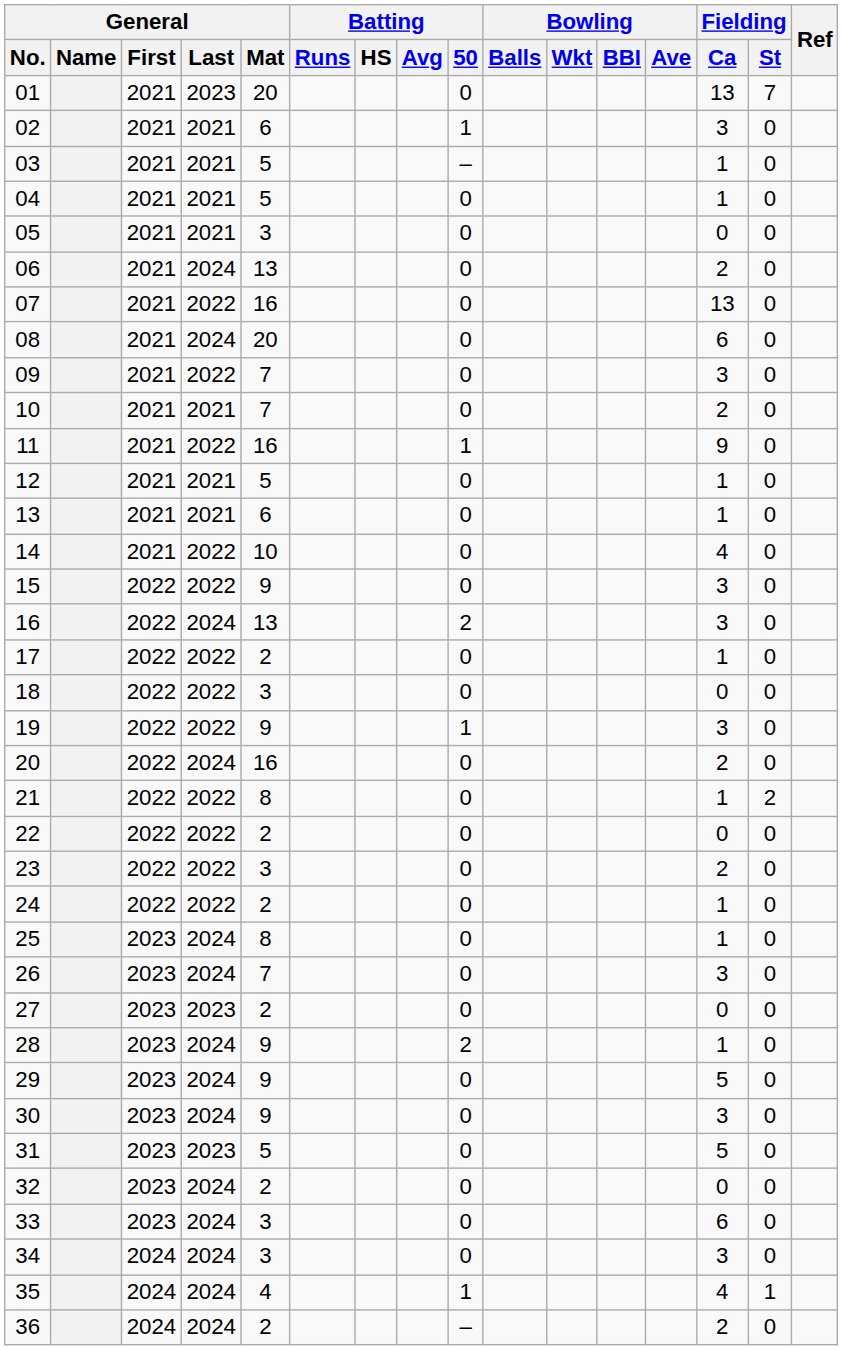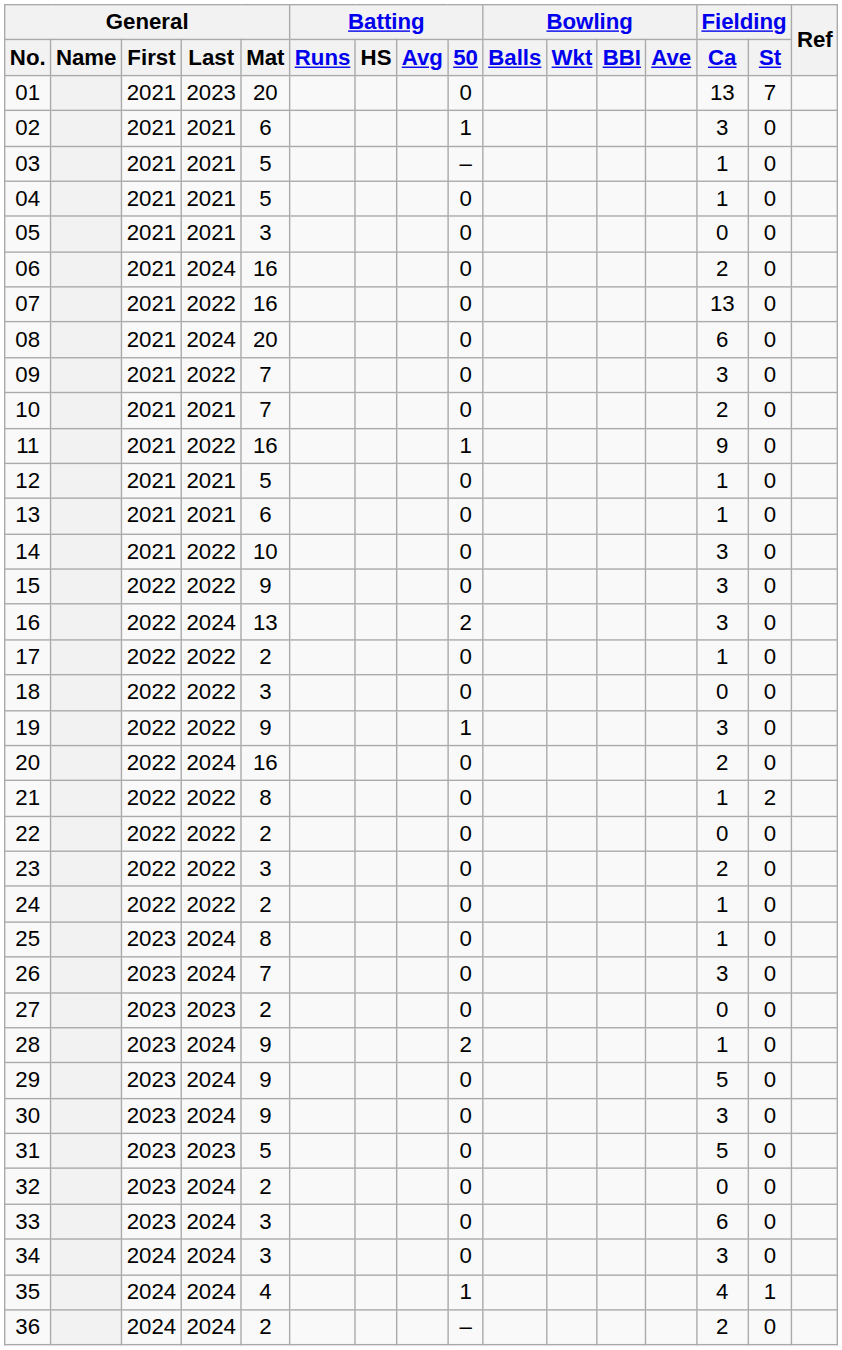 <table class="wikitable plainrowheaders sortable">
 <tr align="center">
 <th scope="col" colspan=5 class="unsortable">General</th>
 <th scope="col" colspan=4 class="unsortable"><a href='#'>Batting</a></th>
 <th scope="col" colspan=4 class="unsortable"><a href='#'>Bowling</a></th>
 <th scope="col" colspan=2 class="unsortable"><a href='#'>Fielding</a></th>
 <th scope="col" rowspan=2 class="unsortable">Ref</th>
 </tr>
 <tr align="center">
 <th scope="col">No.</th>
 <th scope="col">Name</th>
 <th scope="col">First</th>
 <th scope="col">Last</th>
 <th scope="col">Mat</th>
 <th scope="col"><a href='#'>Runs</a></th>
 <th scope="col">HS</th>
 <th scope="col"><a href='#'>Avg</a></th>
 <th scope="col"><a href='#'>50</a></th>
 <th scope="col"><a href='#'>Balls</a></th>
 <th scope="col"><a href='#'>Wkt</a></th>
 <th scope="col"><a href='#'>BBI</a></th>
 <th scope="col"><a href='#'>Ave</a></th>
 <th scope="col"><a href='#'>Ca</a></th>
 <th scope="col"><a href='#'>St</a></th>
 </tr>
 <tr align="center">
 <td><span>0</span>1</td>
 <th scope="row" align="left"></th>
 <td>2021</td>
 <td>2023</td>
 <td>20</td>
 <td></td>
 <td></td>
 <td></td>
 <td>0</td>
 <td></td>
 <td></td>
 <td></td>
 <td></td>
 <td>13</td>
 <td>7</td>
 <td></td>
 </tr>
 <tr align="center">
 <td><span>0</span>2</td>
 <th scope="row" align="left"></th>
 <td>2021</td>
 <td>2021</td>
 <td>6</td>
 <td></td>
 <td></td>
 <td></td>
 <td>1</td>
 <td></td>
 <td></td>
 <td></td>
 <td></td>
 <td>3</td>
 <td>0</td>
 <td></td>
 </tr>
 <tr align="center">
 <td><span>0</span>3</td>
 <th scope="row" align="left"></th>
 <td>2021</td>
 <td>2021</td>
 <td>5</td>
 <td></td>
 <td></td>
 <td></td>
 <td>–</td>
 <td></td>
 <td></td>
 <td></td>
 <td></td>
 <td>1</td>
 <td>0</td>
 <td></td>
 </tr>
 <tr align="center">
 <td><span>0</span>4</td>
 <th scope="row" align="left"></th>
 <td>2021</td>
 <td>2021</td>
 <td>5</td>
 <td></td>
 <td></td>
 <td></td>
 <td>0</td>
 <td></td>
 <td></td>
 <td></td>
 <td></td>
 <td>1</td>
 <td>0</td>
 <td></td>
 </tr>
 <tr align="center">
 <td><span>0</span>5</td>
 <th scope="row" align="left"></th>
 <td>2021</td>
 <td>2021</td>
 <td>3</td>
 <td></td>
 <td></td>
 <td></td>
 <td>0</td>
 <td></td>
 <td></td>
 <td></td>
 <td></td>
 <td>0</td>
 <td>0</td>
 <td></td>
 </tr>
 <tr align="center">
 <td><span>0</span>6</td>
 <th scope="row" align="left"></th>
 <td>2021</td>
 <td>2024</td>
-<td>13</td>
+<td>16</td>
 <td></td>
 <td></td>
 <td></td>
 <td>0</td>
 <td></td>
 <td></td>
 <td></td>
 <td></td>
 <td>2</td>
 <td>0</td>
 <td></td>
 </tr>
 <tr align="center">
 <td><span>0</span>7</td>
 <th scope="row" align="left"></th>
 <td>2021</td>
 <td>2022</td>
 <td>16</td>
 <td></td>
 <td></td>
 <td></td>
 <td>0</td>
 <td></td>
 <td></td>
 <td></td>
 <td></td>
 <td>13</td>
 <td>0</td>
 <td></td>
 </tr>
 <tr align="center">
 <td><span>0</span>8</td>
 <th scope="row" align="left"></th>
 <td>2021</td>
 <td>2024</td>
 <td>20</td>
 <td></td>
 <td></td>
 <td></td>
 <td>0</td>
 <td></td>
 <td></td>
 <td></td>
 <td></td>
 <td>6</td>
 <td>0</td>
 <td></td>
 </tr>
 <tr align="center">
 <td><span>0</span>9</td>
 <th scope="row" align="left"></th>
 <td>2021</td>
 <td>2022</td>
 <td>7</td>
 <td></td>
 <td></td>
 <td></td>
 <td>0</td>
 <td></td>
 <td></td>
 <td></td>
 <td></td>
 <td>3</td>
 <td>0</td>
 <td></td>
 </tr>
 <tr align="center">
 <td>10</td>
 <th scope="row" align="left"></th>
 <td>2021</td>
 <td>2021</td>
 <td>7</td>
 <td></td>
 <td></td>
 <td></td>
 <td>0</td>
 <td></td>
 <td></td>
 <td></td>
 <td></td>
 <td>2</td>
 <td>0</td>
 <td></td>
 </tr>
 <tr align="center">
 <td>11</td>
 <th scope="row" align="left"></th>
 <td>2021</td>
 <td>2022</td>
 <td>16</td>
 <td></td>
 <td></td>
 <td></td>
 <td>1</td>
 <td></td>
 <td></td>
 <td></td>
 <td></td>
 <td>9</td>
 <td>0</td>
 <td></td>
 </tr>
 <tr align="center">
 <td>12</td>
 <th scope="row" align="left"></th>
 <td>2021</td>
 <td>2021</td>
 <td>5</td>
 <td></td>
 <td></td>
 <td></td>
 <td>0</td>
 <td></td>
 <td></td>
 <td></td>
 <td></td>
 <td>1</td>
 <td>0</td>
 <td></td>
 </tr>
 <tr align="center">
 <td>13</td>
 <th scope="row" align="left"></th>
 <td>2021</td>
 <td>2021</td>
 <td>6</td>
 <td></td>
 <td></td>
 <td></td>
 <td>0</td>
 <td></td>
 <td></td>
 <td></td>
 <td></td>
 <td>1</td>
 <td>0</td>
 <td></td>
 </tr>
 <tr align="center">
 <td>14</td>
 <th scope="row" align="left"></th>
 <td>2021</td>
 <td>2022</td>
 <td>10</td>
 <td></td>
 <td></td>
 <td></td>
 <td>0</td>
 <td></td>
 <td></td>
 <td></td>
 <td></td>
-<td>4</td>
+<td>3</td>
 <td>0</td>
 <td></td>
 </tr>
 <tr align="center">
 <td>15</td>
 <th scope="row" align="left"></th>
 <td>2022</td>
 <td>2022</td>
 <td>9</td>
 <td></td>
 <td></td>
 <td></td>
 <td>0</td>
 <td></td>
 <td></td>
 <td></td>
 <td></td>
 <td>3</td>
 <td>0</td>
 <td></td>
 </tr>
 <tr align="center">
 <td>16</td>
 <th scope="row" align="left"></th>
 <td>2022</td>
 <td>2024</td>
 <td>13</td>
 <td></td>
 <td></td>
 <td></td>
 <td>2</td>
 <td></td>
 <td></td>
 <td></td>
 <td></td>
 <td>3</td>
 <td>0</td>
 <td></td>
 </tr>
 <tr align="center">
 <td>17</td>
 <th scope="row" align="left"></th>
 <td>2022</td>
 <td>2022</td>
 <td>2</td>
 <td></td>
 <td></td>
 <td></td>
 <td>0</td>
 <td></td>
 <td></td>
 <td></td>
 <td></td>
 <td>1</td>
 <td>0</td>
 <td></td>
 </tr>
 <tr align="center">
 <td>18</td>
 <th scope="row" align="left"></th>
 <td>2022</td>
 <td>2022</td>
 <td>3</td>
 <td></td>
 <td></td>
 <td></td>
 <td>0</td>
 <td></td>
 <td></td>
 <td></td>
 <td></td>
 <td>0</td>
 <td>0</td>
 <td></td>
 </tr>
 <tr align="center">
 <td>19</td>
 <th scope="row" align="left"></th>
 <td>2022</td>
 <td>2022</td>
 <td>9</td>
 <td></td>
 <td></td>
 <td></td>
 <td>1</td>
 <td></td>
 <td></td>
 <td></td>
 <td></td>
 <td>3</td>
 <td>0</td>
 <td></td>
 </tr>
 <tr align="center">
 <td>20</td>
 <th scope="row" align="left"></th>
 <td>2022</td>
 <td>2024</td>
 <td>16</td>
 <td></td>
 <td></td>
 <td></td>
 <td>0</td>
 <td></td>
 <td></td>
 <td></td>
 <td></td>
 <td>2</td>
 <td>0</td>
 <td></td>
 </tr>
 <tr align="center">
 <td>21</td>
 <th scope="row" align="left"></th>
 <td>2022</td>
 <td>2022</td>
 <td>8</td>
 <td></td>
 <td></td>
 <td></td>
 <td>0</td>
 <td></td>
 <td></td>
 <td></td>
 <td></td>
 <td>1</td>
 <td>2</td>
 <td></td>
 </tr>
 <tr align="center">
 <td>22</td>
 <th scope="row" align="left"></th>
 <td>2022</td>
 <td>2022</td>
 <td>2</td>
 <td></td>
 <td></td>
 <td></td>
 <td>0</td>
 <td></td>
 <td></td>
 <td></td>
 <td></td>
 <td>0</td>
 <td>0</td>
 <td></td>
 </tr>
 <tr align="center">
 <td>23</td>
 <th scope="row" align="left"></th>
 <td>2022</td>
 <td>2022</td>
 <td>3</td>
 <td></td>
 <td></td>
 <td></td>
 <td>0</td>
 <td></td>
 <td></td>
 <td></td>
 <td></td>
 <td>2</td>
 <td>0</td>
 <td></td>
 </tr>
 <tr align="center">
 <td>24</td>
 <th scope="row" align="left"></th>
 <td>2022</td>
 <td>2022</td>
 <td>2</td>
 <td></td>
 <td></td>
 <td></td>
 <td>0</td>
 <td></td>
 <td></td>
 <td></td>
 <td></td>
 <td>1</td>
 <td>0</td>
 <td></td>
 </tr>
 <tr align="center">
 <td>25</td>
 <th scope="row" align="left"></th>
 <td>2023</td>
 <td>2024</td>
 <td>8</td>
 <td></td>
 <td></td>
 <td></td>
 <td>0</td>
 <td></td>
 <td></td>
 <td></td>
 <td></td>
 <td>1</td>
 <td>0</td>
 <td></td>
 </tr>
 <tr align="center">
 <td>26</td>
 <th scope="row" align="left"></th>
 <td>2023</td>
 <td>2024</td>
 <td>7</td>
 <td></td>
 <td></td>
 <td></td>
 <td>0</td>
 <td></td>
 <td></td>
 <td></td>
 <td></td>
 <td>3</td>
 <td>0</td>
 <td></td>
 </tr>
 <tr align="center">
 <td>27</td>
 <th scope="row" align="left"></th>
 <td>2023</td>
 <td>2023</td>
 <td>2</td>
 <td></td>
 <td></td>
 <td></td>
 <td>0</td>
 <td></td>
 <td></td>
 <td></td>
 <td></td>
 <td>0</td>
 <td>0</td>
 <td></td>
 </tr>
 <tr align="center">
 <td>28</td>
 <th scope="row" align="left"></th>
 <td>2023</td>
 <td>2024</td>
 <td>9</td>
 <td></td>
 <td></td>
 <td></td>
 <td>2</td>
 <td></td>
 <td></td>
 <td></td>
 <td></td>
 <td>1</td>
 <td>0</td>
 <td></td>
 </tr>
 <tr align="center">
 <td>29</td>
 <th scope="row" align="left"></th>
 <td>2023</td>
 <td>2024</td>
 <td>9</td>
 <td></td>
 <td></td>
 <td></td>
 <td>0</td>
 <td></td>
 <td></td>
 <td></td>
 <td></td>
 <td>5</td>
 <td>0</td>
 <td></td>
 </tr>
 <tr align="center">
 <td>30</td>
 <th scope="row" align="left"></th>
 <td>2023</td>
 <td>2024</td>
 <td>9</td>
 <td></td>
 <td></td>
 <td></td>
 <td>0</td>
 <td></td>
 <td></td>
 <td></td>
 <td></td>
 <td>3</td>
 <td>0</td>
 <td></td>
 </tr>
 <tr align="center">
 <td>31</td>
 <th scope="row" align="left"></th>
 <td>2023</td>
 <td>2023</td>
 <td>5</td>
 <td></td>
 <td></td>
 <td></td>
 <td>0</td>
 <td></td>
 <td></td>
 <td></td>
 <td></td>
 <td>5</td>
 <td>0</td>
 <td></td>
 </tr>
 <tr align="center">
 <td>32</td>
 <th scope="row" align="left"></th>
 <td>2023</td>
 <td>2024</td>
 <td>2</td>
 <td></td>
 <td></td>
 <td></td>
 <td>0</td>
 <td></td>
 <td></td>
 <td></td>
 <td></td>
 <td>0</td>
 <td>0</td>
 <td></td>
 </tr>
 <tr align="center">
 <td>33</td>
 <th scope="row" align="left"></th>
 <td>2023</td>
 <td>2024</td>
 <td>3</td>
 <td></td>
 <td></td>
 <td></td>
 <td>0</td>
 <td></td>
 <td></td>
 <td></td>
 <td></td>
 <td>6</td>
 <td>0</td>
 <td></td>
 </tr>
 <tr align="center">
 <td>34</td>
 <th scope="row" align="left"></th>
 <td>2024</td>
 <td>2024</td>
 <td>3</td>
 <td></td>
 <td></td>
 <td></td>
 <td>0</td>
 <td></td>
 <td></td>
 <td></td>
 <td></td>
 <td>3</td>
 <td>0</td>
 <td></td>
 </tr>
 <tr align="center">
 <td>35</td>
 <th scope="row" align="left"></th>
 <td>2024</td>
 <td>2024</td>
 <td>4</td>
 <td></td>
 <td></td>
 <td></td>
 <td>1</td>
 <td></td>
 <td></td>
 <td></td>
 <td></td>
 <td>4</td>
 <td>1</td>
 <td></td>
 </tr>
 <tr align="center">
 <td>36</td>
 <th scope="row" align="left"></th>
 <td>2024</td>
 <td>2024</td>
 <td>2</td>
 <td></td>
 <td></td>
 <td></td>
 <td>–</td>
 <td></td>
 <td></td>
 <td></td>
 <td></td>
 <td>2</td>
 <td>0</td>
 <td></td>
 </tr>
 </table>
